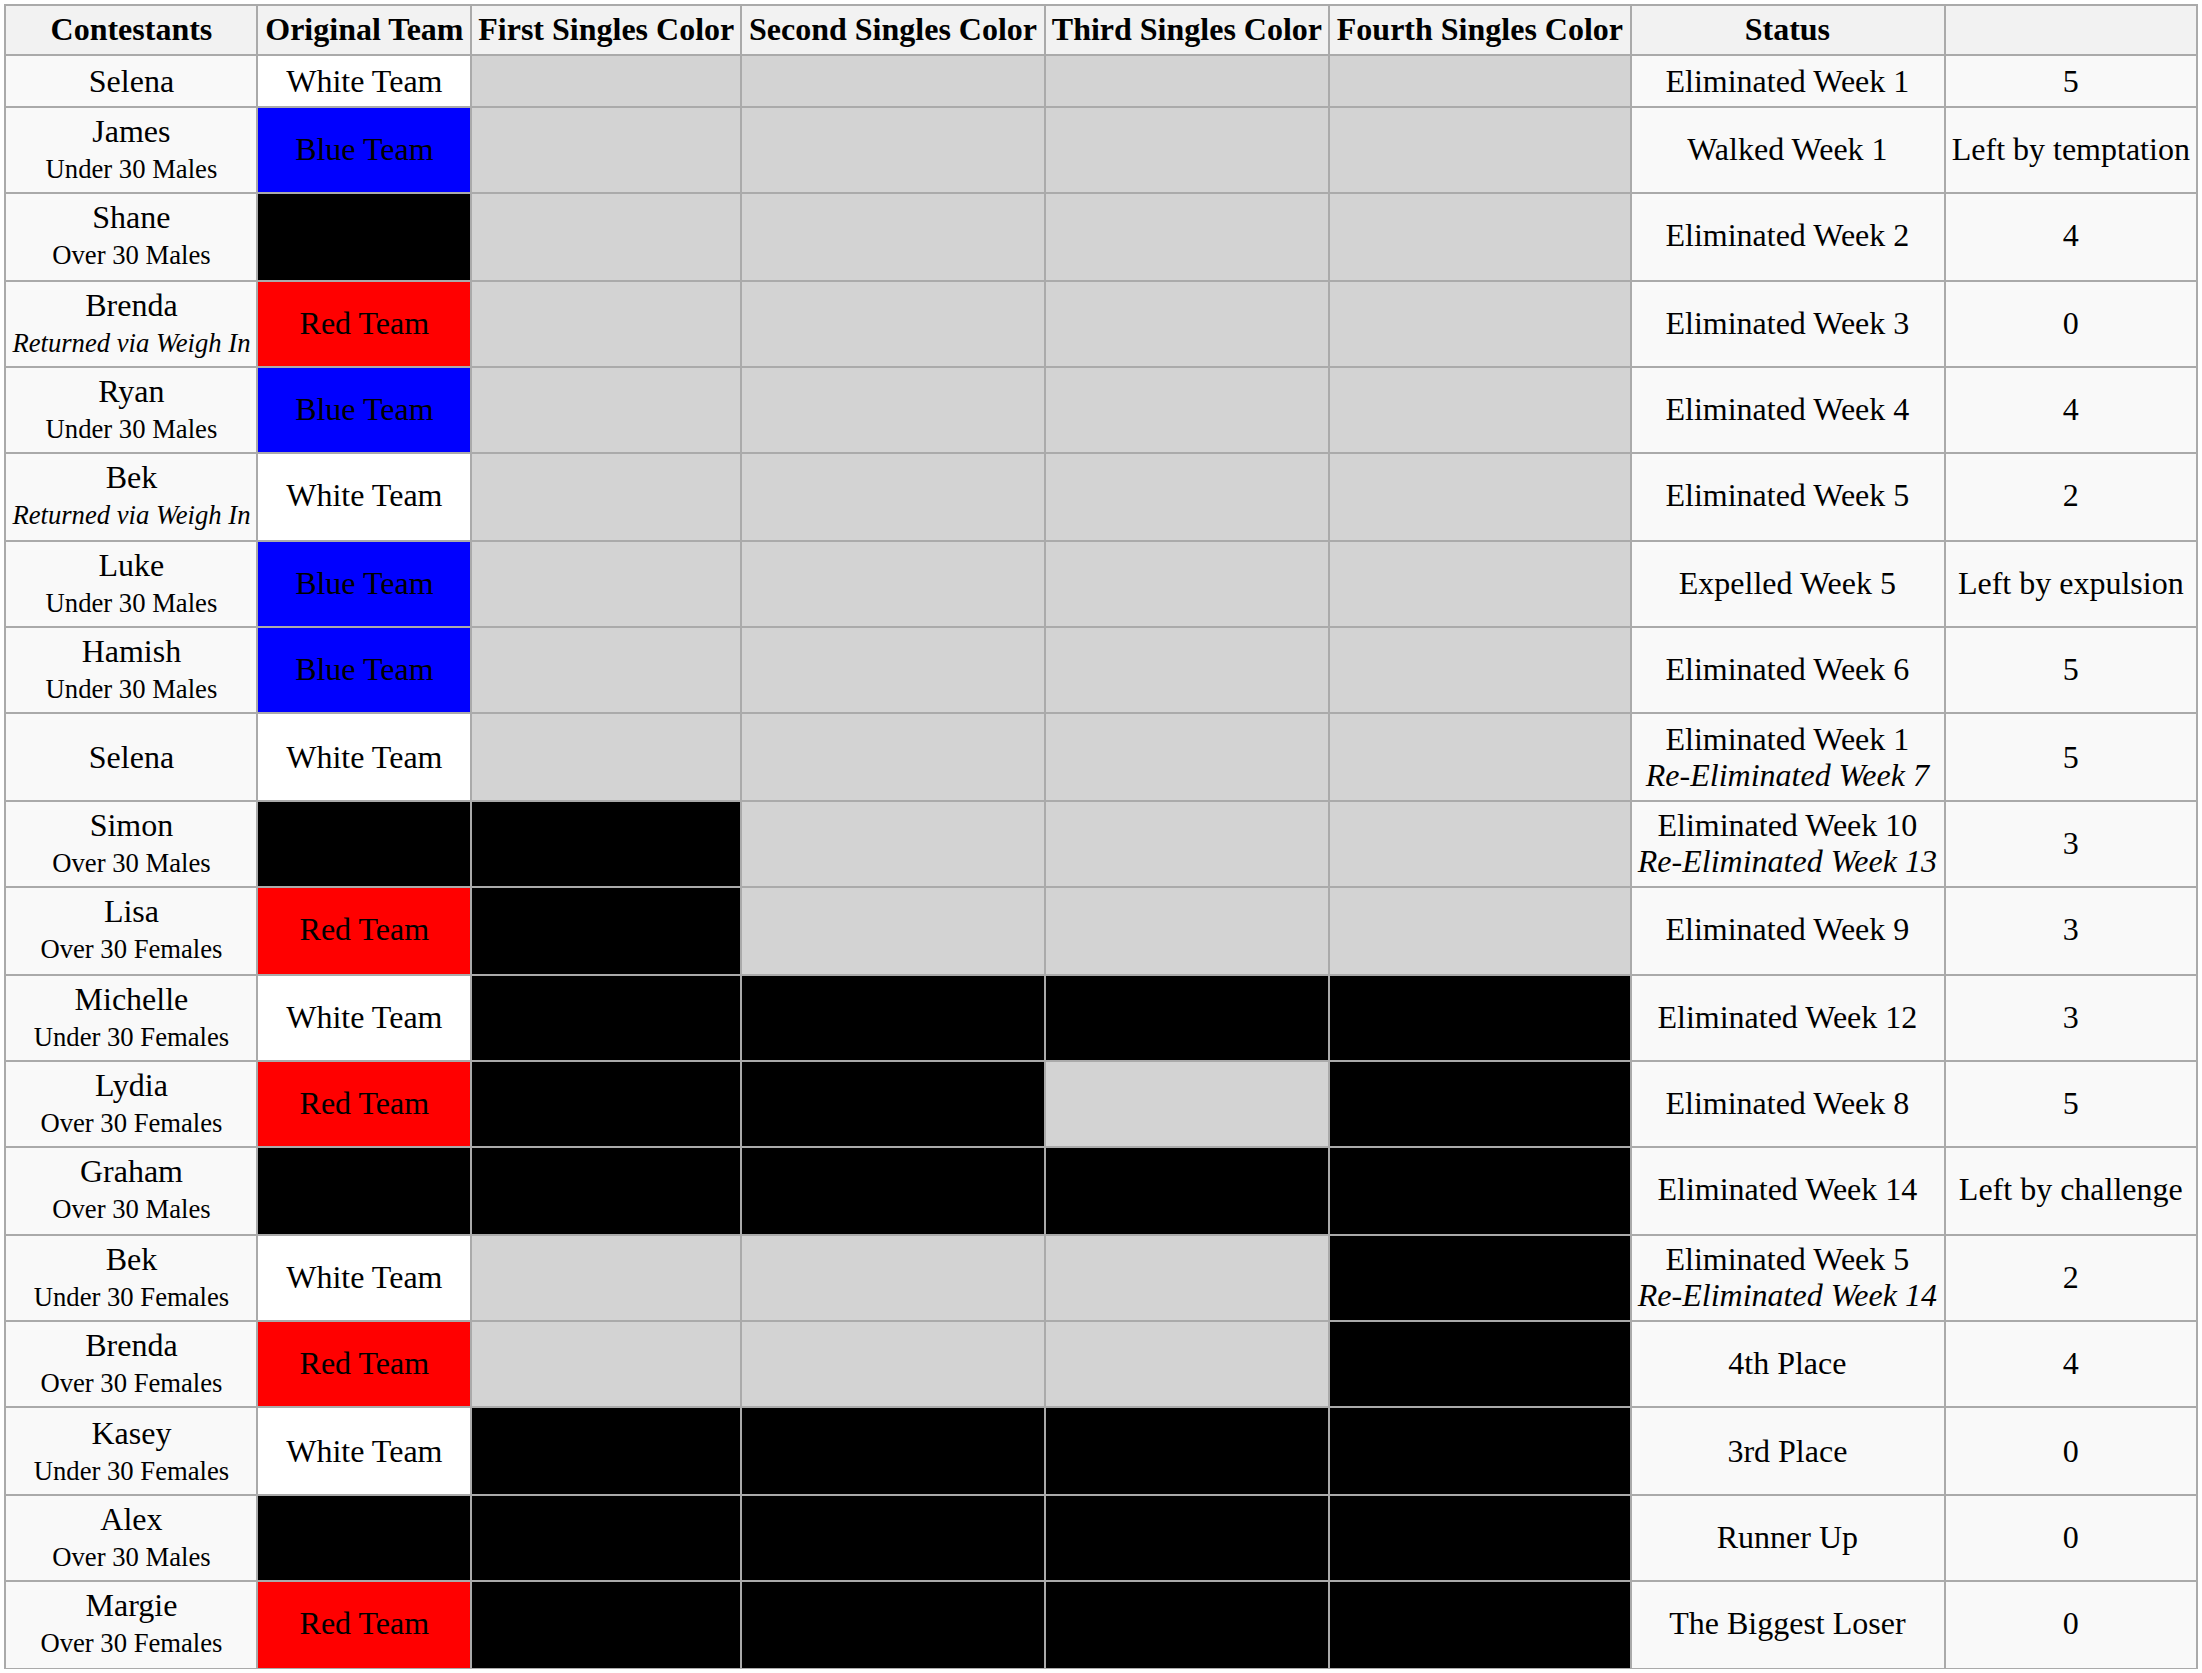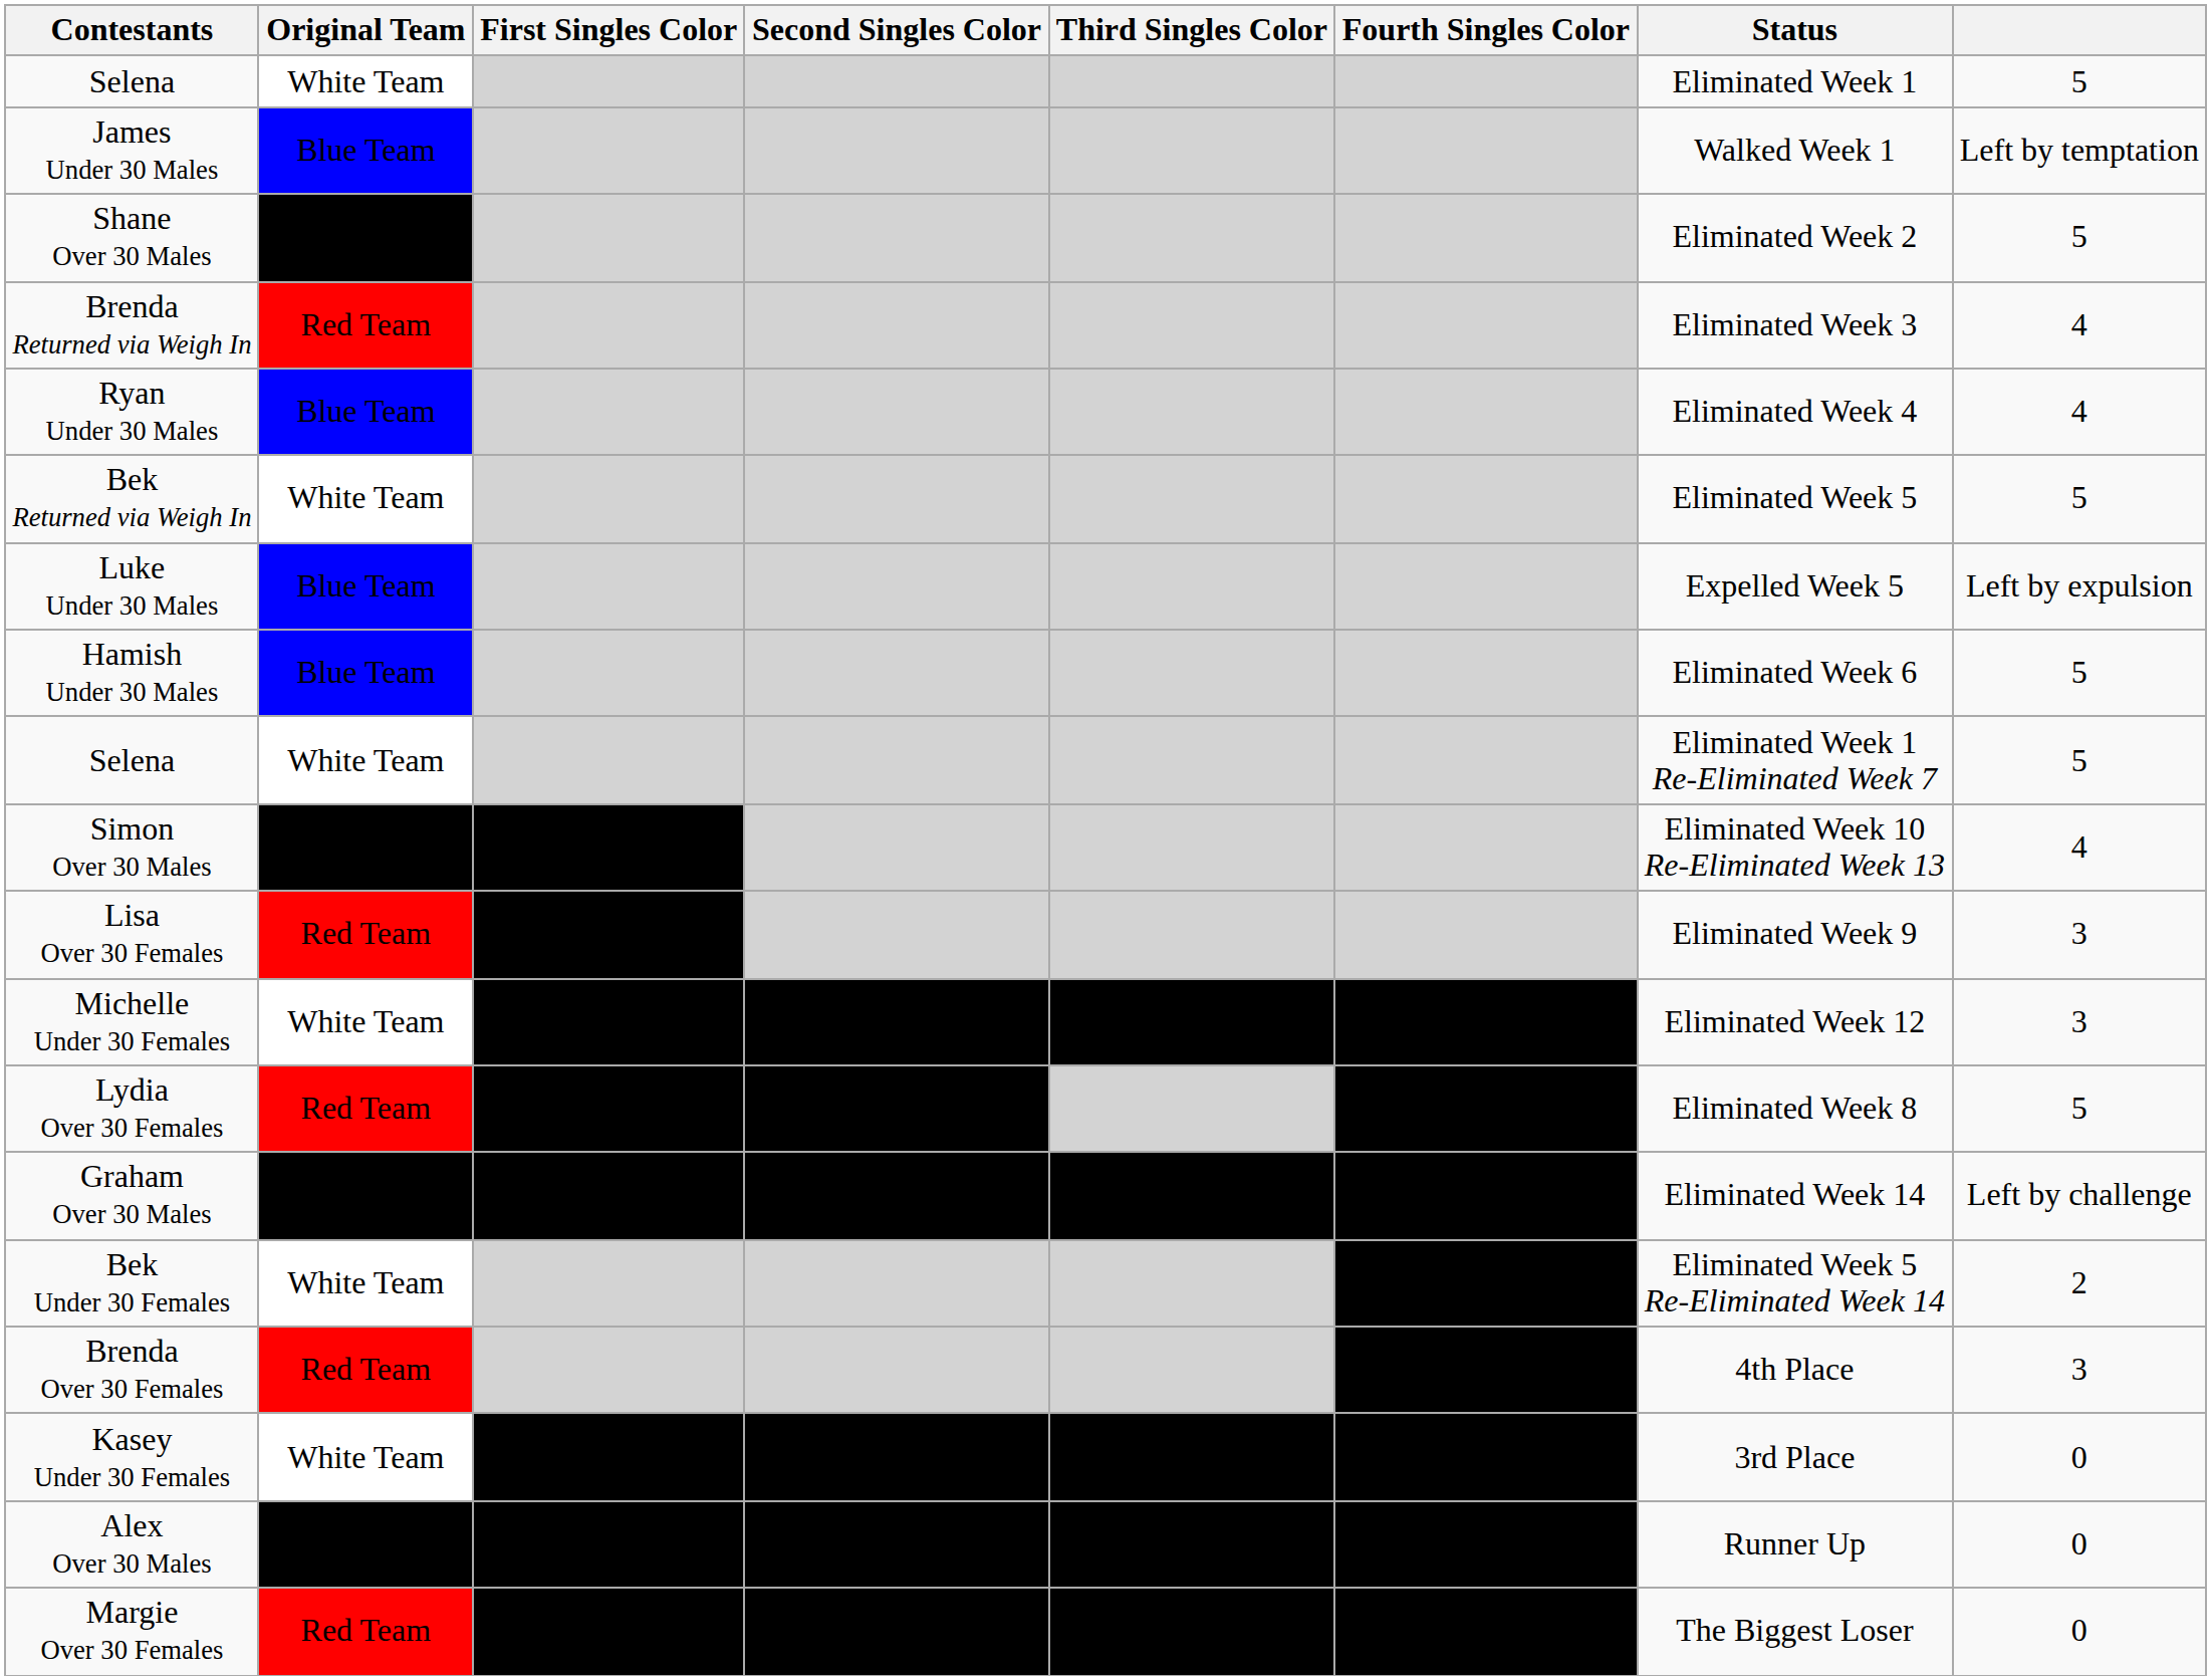 <table class="wikitable" align="center" style="text-align:center">
 <tr>
 <th>Contestants</th>
 <th>Original Team</th>
 <th>First Singles Color</th>
 <th>Second Singles Color</th>
 <th>Third Singles Color</th>
 <th>Fourth Singles Color</th>
 <th>Status</th>
 <th></th>
 </tr>
 <tr>
 <td>Selena<br><small></small></td>
 <td bgcolor="White" align="center">White Team</td>
 <td bgcolor="lightgrey" colspan></td>
 <td bgcolor="lightgrey" colspan></td>
 <td bgcolor="lightgrey" colspan></td>
 <td bgcolor="lightgrey" colspan></td>
 <td>Eliminated Week 1</td>
 <td>5</td>
 </tr>
 <tr>
 <td>James<br><small>Under 30 Males</small></td>
 <td bgcolor="Blue" align="center"><span>Blue Team</span></td>
 <td bgcolor="lightgrey" colspan></td>
 <td bgcolor="lightgrey" colspan></td>
 <td bgcolor="lightgrey" colspan></td>
 <td bgcolor="lightgrey" colspan></td>
 <td>Walked Week 1</td>
 <td>Left by temptation</td>
 </tr>
 <tr>
 <td>Shane<br><small>Over 30 Males</small></td>
 <td bgcolor="Black" align="center"><span>Black Team  </span></td>
 <td bgcolor="lightgrey" colspan></td>
 <td bgcolor="lightgrey" colspan></td>
 <td bgcolor="lightgrey" colspan></td>
 <td bgcolor="lightgrey" colspan></td>
 <td>Eliminated Week 2</td>
-<td>4</td>
+<td>5</td>
 </tr>
 <tr>
 <td>Brenda<br><small><em>Returned via Weigh In</em></small></td>
 <td bgcolor="red" align="center"><span>Red Team</span></td>
 <td bgcolor="lightgrey" colspan></td>
 <td bgcolor="lightgrey" colspan></td>
 <td bgcolor="lightgrey" colspan></td>
 <td bgcolor="lightgrey" colspan></td>
 <td>Eliminated Week 3</td>
-<td>0</td>
+<td>4</td>
 </tr>
 <tr>
 <td>Ryan<br><small>Under 30 Males</small></td>
 <td bgcolor="Blue" align="center"><span>Blue Team</span></td>
 <td bgcolor="lightgrey" colspan></td>
 <td bgcolor="lightgrey" colspan></td>
 <td bgcolor="lightgrey" colspan></td>
 <td bgcolor="lightgrey" colspan></td>
 <td>Eliminated Week 4</td>
 <td>4</td>
 </tr>
 <tr>
 <td>Bek<br><small><em>Returned via Weigh In</em></small></td>
 <td bgcolor="White" align="center">White Team</td>
 <td bgcolor="lightgrey" colspan></td>
 <td bgcolor="lightgrey" colspan></td>
 <td bgcolor="lightgrey" colspan></td>
 <td bgcolor="lightgrey" colspan></td>
 <td>Eliminated Week 5</td>
-<td>2</td>
+<td>5</td>
 </tr>
 <tr>
 <td>Luke<br><small>Under 30 Males</small></td>
 <td bgcolor="Blue" align="center"><span>Blue Team</span></td>
 <td bgcolor="lightgrey" colspan></td>
 <td bgcolor="lightgrey" colspan></td>
 <td bgcolor="lightgrey" colspan></td>
 <td bgcolor="lightgrey" colspan></td>
 <td>Expelled Week 5</td>
 <td>Left by expulsion</td>
 </tr>
 <tr>
 <td>Hamish<br><small>Under 30 Males</small></td>
 <td bgcolor="Blue" align="center"><span>Blue Team</span></td>
 <td bgcolor="lightgrey" colspan></td>
 <td bgcolor="lightgrey" colspan></td>
 <td bgcolor="lightgrey" colspan></td>
 <td bgcolor="lightgrey" colspan></td>
 <td>Eliminated Week 6</td>
 <td>5</td>
 </tr>
 <tr>
 <td>Selena<br><small></small></td>
 <td bgcolor="White" align="center">White Team</td>
 <td bgcolor="lightgrey" colspan></td>
 <td bgcolor="lightgrey" colspan></td>
 <td bgcolor="lightgrey" colspan></td>
 <td bgcolor="lightgrey" colspan></td>
 <td>Eliminated Week 1<br><em>Re-Eliminated Week 7</em></td>
 <td>5</td>
 </tr>
 <tr>
 <td>Simon<br><small>Over 30 Males</small></td>
 <td bgcolor="Black" align="center"><span>Black Team</span></td>
 <td bgcolor="Black" align="center"><span>Black Player</span></td>
 <td bgcolor="lightgrey" colspan></td>
 <td bgcolor="lightgrey" colspan></td>
 <td bgcolor="lightgrey" colspan></td>
 <td>Eliminated Week 10<br><em>Re-Eliminated Week 13</em></td>
-<td>3</td>
+<td>4</td>
 </tr>
 <tr>
 <td>Lisa<br><small>Over 30 Females</small></td>
 <td bgcolor="red" align="center"><span>Red Team</span></td>
 <td bgcolor="Black" align="center"><span>Black Player</span></td>
 <td bgcolor="lightgrey" colspan></td>
 <td bgcolor="lightgrey" colspan></td>
 <td bgcolor="lightgrey" colspan></td>
 <td>Eliminated Week 9</td>
 <td>3</td>
 </tr>
 <tr>
 <td>Michelle<br><small>Under 30 Females</small></td>
 <td bgcolor="White" align="center">White Team</td>
 <td bgcolor="Black" align="center"><span>Black Player</span></td>
 <td bgcolor="Black" align="center"><span>Black Player</span></td>
 <td bgcolor="Black" align="center"><span>Black Player</span></td>
 <td bgcolor="Black" align="center"><span>Black Player</span></td>
 <td>Eliminated Week 12</td>
 <td>3</td>
 </tr>
 <tr>
 <td>Lydia<br><small>Over 30 Females</small></td>
 <td bgcolor="red" align="center"><span>Red Team</span></td>
 <td bgcolor="Black" align="center"><span>Black Player</span></td>
 <td bgcolor="Black" align="center"><span>Black Player</span></td>
 <td bgcolor="lightgrey" colspan></td>
 <td bgcolor="Black" align="center"><span>Black Player</span></td>
 <td>Eliminated Week 8</td>
 <td>5</td>
 </tr>
 <tr>
 <td>Graham<br><small>Over 30 Males</small></td>
 <td bgcolor="Black" align="center"><span>Black Team</span></td>
 <td bgcolor="Black" align="center"><span>Black Player</span></td>
 <td bgcolor="Black" align="center"><span>Black Player</span></td>
 <td bgcolor="Black" align="center"><span>Black Player</span></td>
 <td bgcolor="Black" align="center"><span>Black Player</span></td>
 <td>Eliminated Week 14</td>
 <td>Left by challenge</td>
 </tr>
 <tr>
 <td>Bek<br><small>Under 30 Females</small></td>
 <td bgcolor="White" align="center">White Team</td>
 <td bgcolor="lightgrey" colspan></td>
 <td bgcolor="lightgrey" colspan></td>
 <td bgcolor="lightgrey" colspan></td>
 <td bgcolor="Black" align="center"><span>Black Player</span></td>
 <td>Eliminated Week 5<br><em>Re-Eliminated Week 14</em></td>
 <td>2</td>
 </tr>
 <tr>
 <td>Brenda<br><small>Over 30 Females</small></td>
 <td bgcolor="red" align="center"><span>Red Team</span></td>
 <td bgcolor="lightgrey" colspan></td>
 <td bgcolor="lightgrey" colspan></td>
 <td bgcolor="lightgrey" colspan></td>
 <td bgcolor="Black" align="center"><span>Black Player</span></td>
 <td>4th Place</td>
-<td>4</td>
+<td>3</td>
 </tr>
 <tr>
 <td>Kasey<br><small>Under 30 Females</small></td>
 <td bgcolor="White" align="center">White Team</td>
 <td bgcolor="Black" align="center"><span>Black Player</span></td>
 <td bgcolor="Black" align="center"><span>Black Player</span></td>
 <td bgcolor="Black" align="center"><span>Black Player</span></td>
 <td bgcolor="Black" align="center"><span>Black Player</span></td>
 <td>3rd Place</td>
 <td>0</td>
 </tr>
 <tr>
 <td>Alex<br><small>Over 30 Males</small></td>
 <td bgcolor="Black" align="center"><span>Black Team</span></td>
 <td bgcolor="Black" align="center"><span>Black Player</span></td>
 <td bgcolor="Black" align="center"><span>Black Player</span></td>
 <td bgcolor="Black" align="center"><span>Black Player</span></td>
 <td bgcolor="Black" align="center"><span>Black Player</span></td>
 <td>Runner Up</td>
 <td>0</td>
 </tr>
 <tr>
 <td>Margie<br><small>Over 30 Females</small></td>
 <td bgcolor="red" align="center"><span>Red Team</span></td>
 <td bgcolor="Black" align="center"><span>Black Player</span></td>
 <td bgcolor="Black" align="center"><span>Black Player</span></td>
 <td bgcolor="Black" align="center"><span>Black Player</span></td>
 <td bgcolor="Black" align="center"><span>Black Player</span></td>
 <td>The Biggest Loser</td>
 <td>0</td>
 </tr>
 </table>
